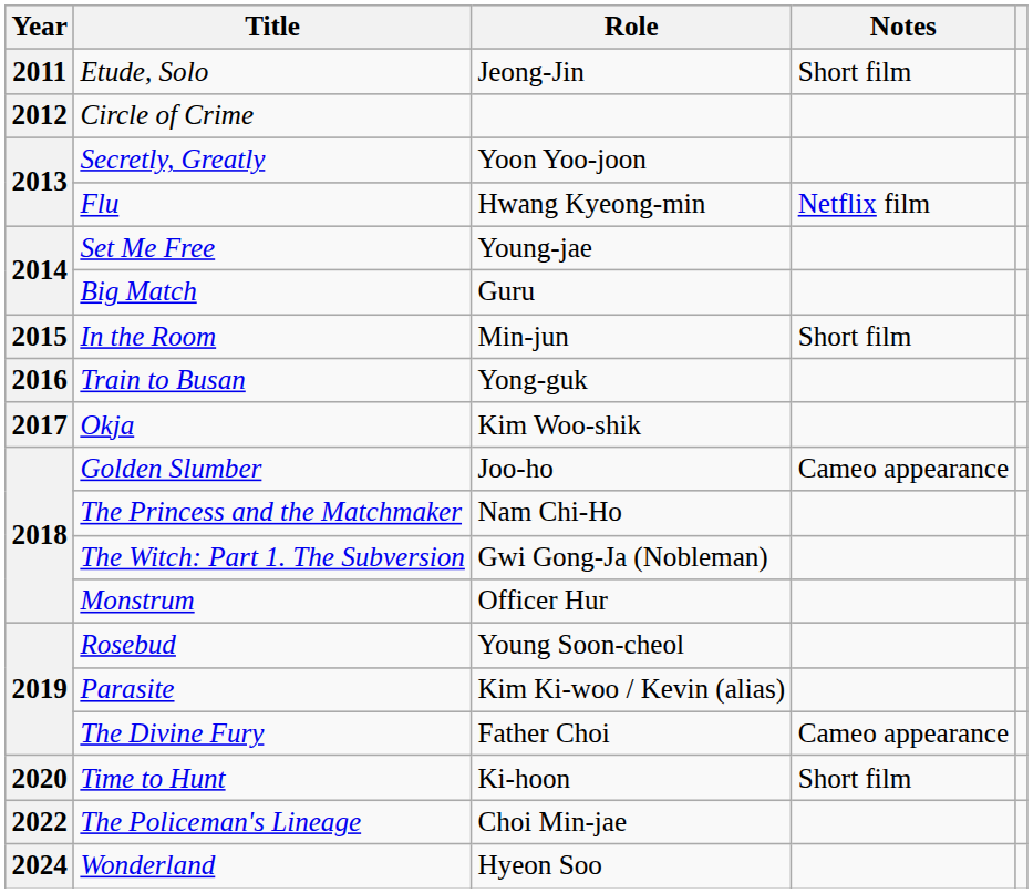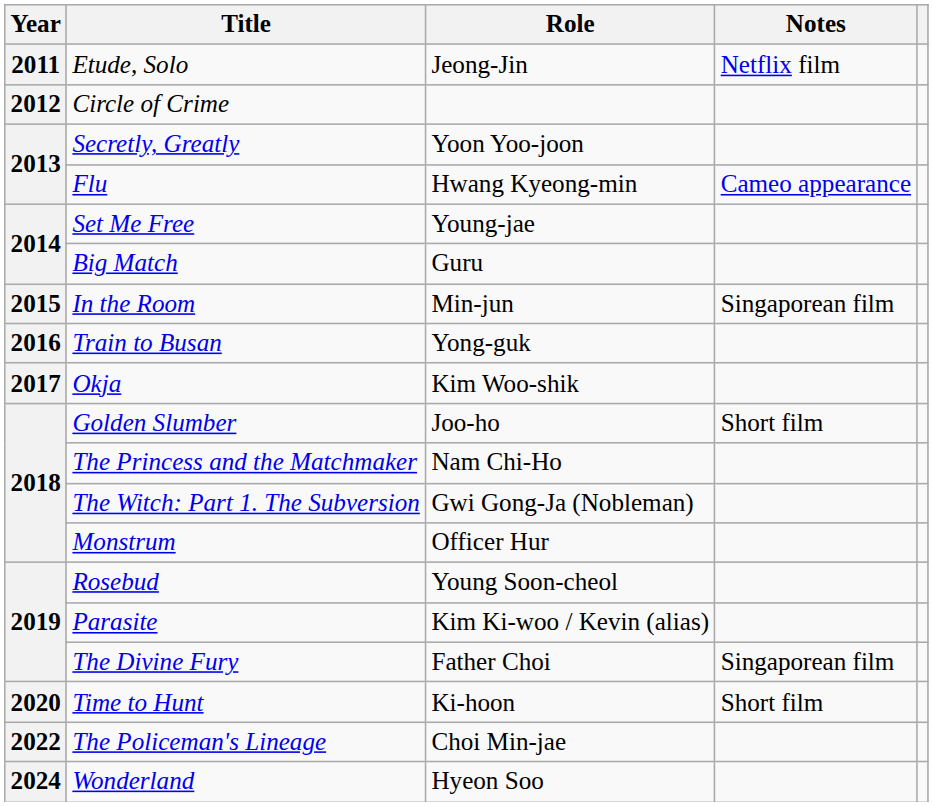 <table class="wikitable plainrowheaders sortable">
 <tr>
 <th scope="col">Year</th>
 <th scope="col">Title</th>
 <th scope="col">Role</th>
 <th scope="col">Notes</th>
 <th scope="col" class="unsortable"></th>
 </tr>
 <tr>
 <th scope="row">2011</th>
 <td><em>Etude, Solo</em></td>
 <td>Jeong-Jin</td>
-<td>Short film</td>
+<td><a href='#'>Netflix</a> film</td>
 <td style="text-align:center"></td>
 </tr>
 <tr>
 <th scope="row">2012</th>
 <td><em>Circle of Crime</em></td>
 <td></td>
 <td></td>
 <td style="text-align:center"></td>
 </tr>
 <tr>
 <th scope="row" rowspan="2">2013</th>
 <td><em><a href='#'>Secretly, Greatly</a></em></td>
 <td>Yoon Yoo-joon</td>
 <td></td>
 <td style="text-align:center"></td>
 </tr>
 <tr>
 <td><em><a href='#'>Flu</a></em></td>
 <td>Hwang Kyeong-min</td>
-<td><a href='#'>Netflix</a> film</td>
+<td><a href='#'>Cameo appearance</a></td>
 <td style="text-align:center"></td>
 </tr>
 <tr>
 <th scope="row" rowspan="2">2014</th>
 <td><em><a href='#'>Set Me Free</a></em></td>
 <td>Young-jae</td>
 <td></td>
 <td style="text-align:center"></td>
 </tr>
 <tr>
 <td><em><a href='#'>Big Match</a></em></td>
 <td>Guru</td>
 <td></td>
 <td style="text-align:center"></td>
 </tr>
 <tr>
 <th scope="row">2015</th>
 <td><em><a href='#'>In the Room</a></em></td>
 <td>Min-jun</td>
-<td>Short film</td>
+<td>Singaporean film</td>
 <td style="text-align:center"></td>
 </tr>
 <tr>
 <th scope="row">2016</th>
 <td><em><a href='#'>Train to Busan</a></em></td>
 <td>Yong-guk</td>
 <td></td>
 <td style="text-align:center"></td>
 </tr>
 <tr>
 <th scope="row">2017</th>
 <td><em><a href='#'>Okja</a></em></td>
 <td>Kim Woo-shik</td>
 <td></td>
 <td style="text-align:center"></td>
 </tr>
 <tr>
 <th scope="row" rowspan="4">2018</th>
 <td><em><a href='#'>Golden Slumber</a></em></td>
 <td>Joo-ho</td>
-<td>Cameo appearance</td>
+<td>Short film</td>
 <td style="text-align:center"></td>
 </tr>
 <tr>
 <td><em><a href='#'>The Princess and the Matchmaker</a></em></td>
 <td>Nam Chi-Ho</td>
 <td></td>
 <td style="text-align:center"></td>
 </tr>
 <tr>
 <td><em><a href='#'>The Witch: Part 1. The Subversion</a></em></td>
 <td>Gwi Gong-Ja (Nobleman)</td>
 <td></td>
 <td style="text-align:center"></td>
 </tr>
 <tr>
 <td><em><a href='#'>Monstrum</a></em></td>
 <td>Officer Hur</td>
 <td></td>
 <td style="text-align:center"></td>
 </tr>
 <tr>
 <th scope="row" rowspan="3">2019</th>
 <td><em><a href='#'>Rosebud</a></em></td>
 <td>Young Soon-cheol</td>
 <td></td>
 <td style="text-align:center"></td>
 </tr>
 <tr>
 <td><em><a href='#'>Parasite</a></em></td>
 <td>Kim Ki-woo / Kevin (alias)</td>
 <td></td>
 <td style="text-align:center"></td>
 </tr>
 <tr>
 <td><em><a href='#'>The Divine Fury</a></em></td>
 <td>Father Choi</td>
-<td>Cameo appearance</td>
+<td>Singaporean film</td>
 <td style="text-align:center"></td>
 </tr>
 <tr>
 <th scope="row">2020</th>
 <td><em><a href='#'>Time to Hunt</a></em></td>
 <td>Ki-hoon</td>
 <td>Short film</td>
 <td style="text-align:center"></td>
 </tr>
 <tr>
 <th scope="row">2022</th>
 <td><em><a href='#'>The Policeman's Lineage</a></em></td>
 <td>Choi Min-jae</td>
 <td></td>
 <td style="text-align:center"></td>
 </tr>
 <tr>
 <th scope="row">2024</th>
 <td><em><a href='#'>Wonderland</a></em></td>
 <td>Hyeon Soo</td>
 <td></td>
 <td style="text-align:center"></td>
 </tr>
 </table>
